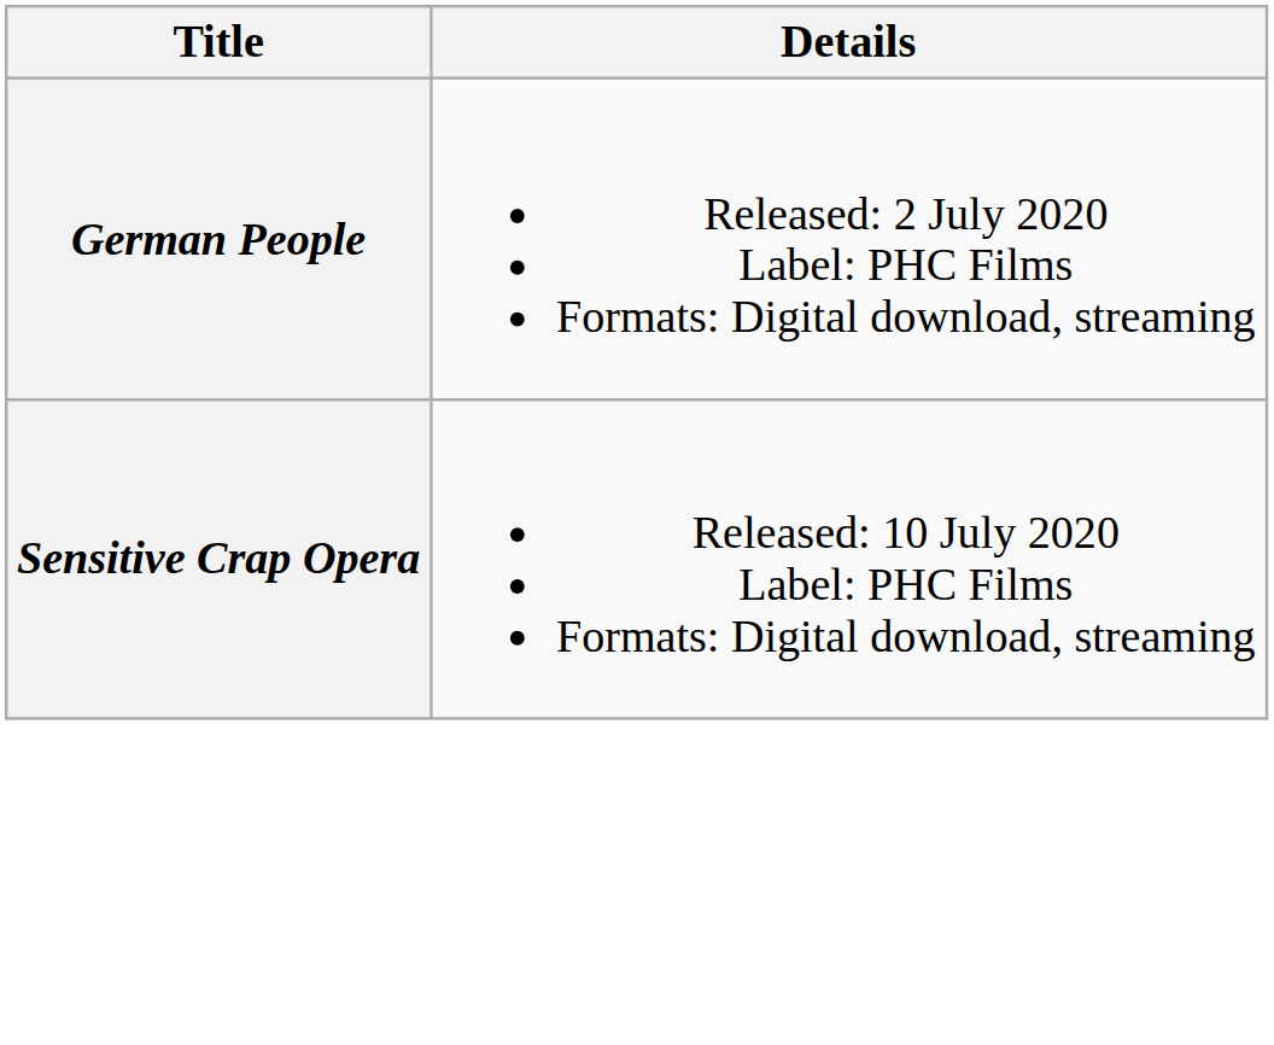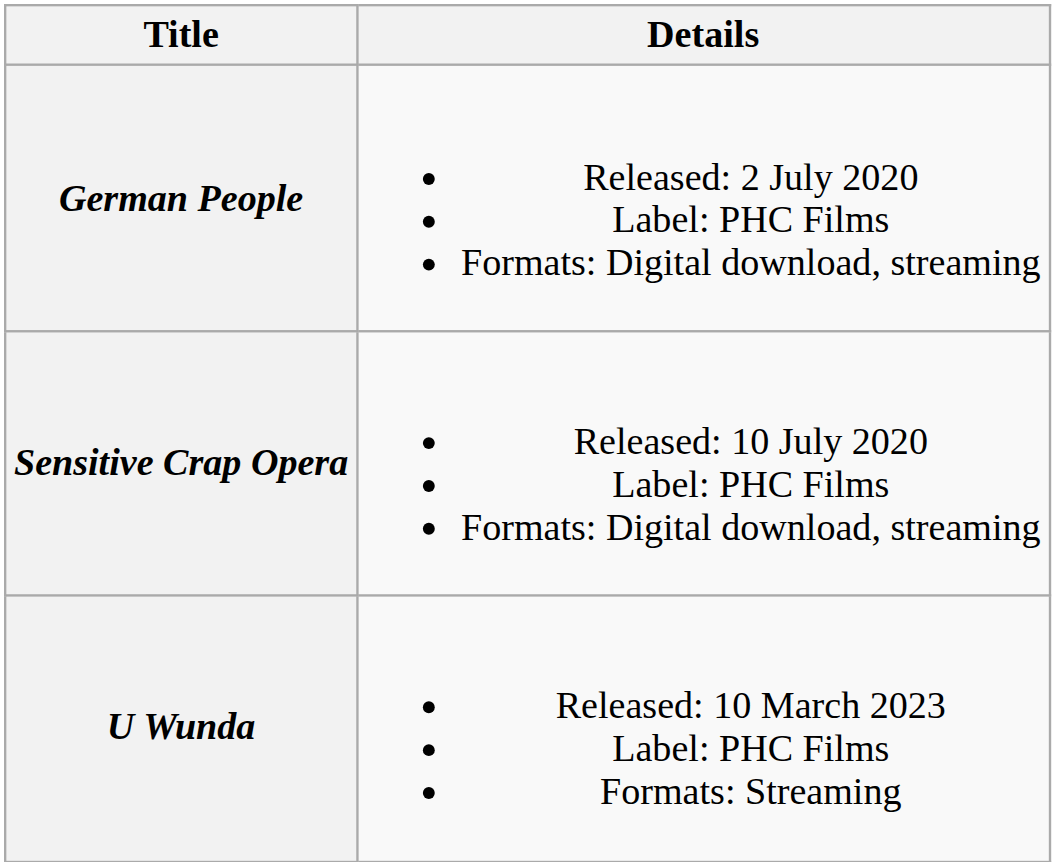 <table class="wikitable plainrowheaders" style="text-align:center;">
 <tr>
 <th scope="col">Title</th>
 <th scope="col">Details</th>
 </tr>
 <tr>
 <th scope="row"><em>German People</em></th>
 <td><br><ul><li>Released: 2 July 2020</li><li>Label: PHC Films</li><li>Formats: Digital download, streaming</li></ul></td>
 </tr>
 <tr>
 <th scope="row"><em>Sensitive Crap Opera</em></th>
 <td><br><ul><li>Released: 10 July 2020</li><li>Label: PHC Films</li><li>Formats: Digital download, streaming</li></ul></td>
 </tr>
+<tr>
+<th scope="row"><em>U Wunda</em></th>
+<td><br><ul><li>Released: 10 March 2023</li><li>Label: PHC Films</li><li>Formats: Streaming</li></ul></td>
+</tr>
 </table>
